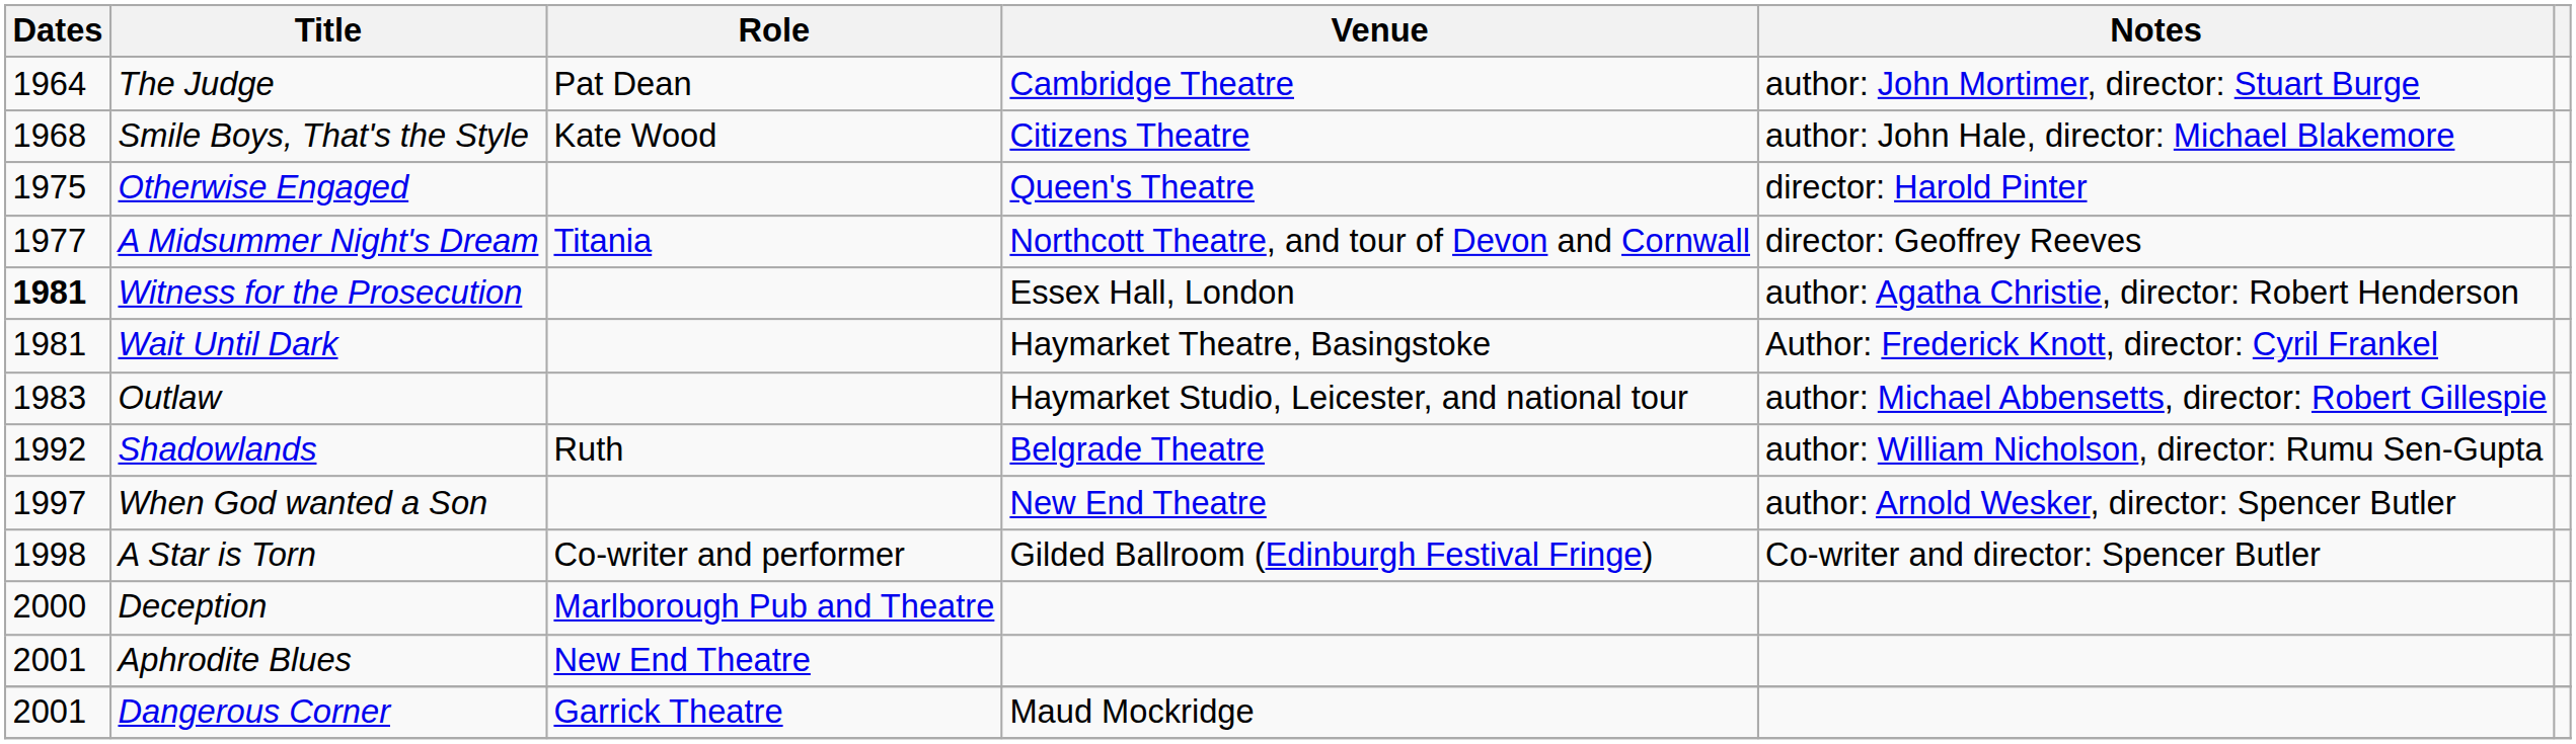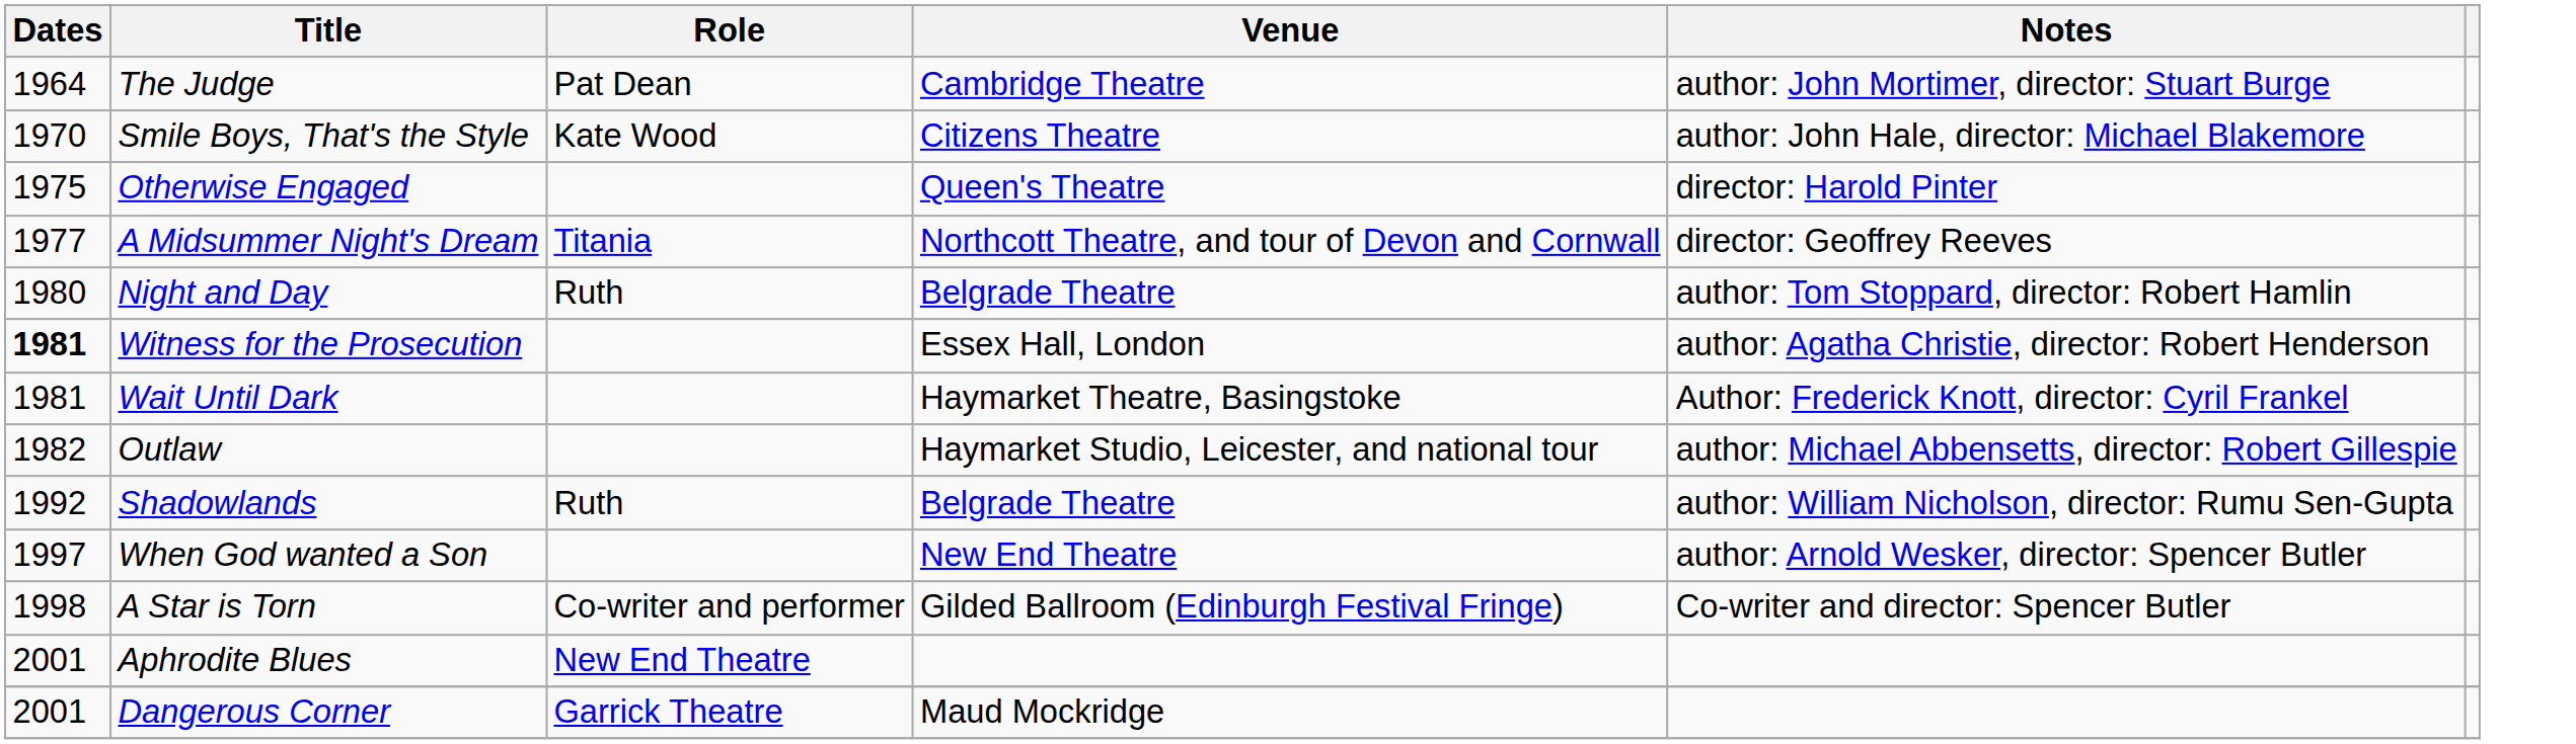 <table class="wikitable sortable">
 <tr>
 <th>Dates</th>
 <th>Title</th>
 <th>Role</th>
 <th>Venue</th>
 <th>Notes</th>
 <th></th>
 </tr>
 <tr>
 <td>1964</td>
 <td><em>The Judge</em></td>
 <td>Pat Dean</td>
 <td><a href='#'>Cambridge Theatre</a></td>
 <td>author: <a href='#'>John Mortimer</a>, director: <a href='#'>Stuart Burge</a></td>
 <td></td>
 </tr>
 <tr>
-<td>1968</td>
+<td>1970</td>
 <td><em>Smile Boys, That's the Style</em></td>
 <td>Kate Wood</td>
 <td><a href='#'>Citizens Theatre</a></td>
 <td>author: John Hale, director: <a href='#'>Michael Blakemore</a></td>
 <td></td>
 </tr>
 <tr>
 <td>1975</td>
 <td><em><a href='#'>Otherwise Engaged</a></em></td>
 <td></td>
 <td><a href='#'>Queen's Theatre</a></td>
 <td>director: <a href='#'>Harold Pinter</a></td>
 <td></td>
 </tr>
 <tr>
 <td>1977</td>
 <td><em><a href='#'>A Midsummer Night's Dream</a></em></td>
 <td><a href='#'>Titania</a></td>
 <td><a href='#'>Northcott Theatre</a>, and tour of <a href='#'>Devon</a> and <a href='#'>Cornwall</a></td>
 <td>director: Geoffrey Reeves</td>
 <td></td>
 </tr>
 <tr>
+<td>1980</td>
+<td><em><a href='#'>Night and Day</a></em></td>
+<td>Ruth</td>
+<td><a href='#'>Belgrade Theatre</a></td>
+<td>author: <a href='#'>Tom Stoppard</a>, director: Robert Hamlin</td>
+<td></td>
+</tr>
+<tr>
 <td><strong>1981</strong></td>
 <td><em><a href='#'>Witness for the Prosecution</a></em></td>
 <td></td>
 <td>Essex Hall, London</td>
 <td>author: <a href='#'>Agatha Christie</a>, director: Robert Henderson</td>
 <td></td>
 </tr>
 <tr>
 <td>1981</td>
 <td><em><a href='#'>Wait Until Dark</a></em></td>
 <td></td>
 <td>Haymarket Theatre, Basingstoke</td>
 <td>Author: <a href='#'>Frederick Knott</a>, director: <a href='#'>Cyril Frankel</a></td>
 <td></td>
 </tr>
 <tr>
-<td>1983</td>
+<td>1982</td>
 <td><em>Outlaw</em></td>
 <td></td>
 <td>Haymarket Studio, Leicester, and national tour</td>
 <td>author: <a href='#'>Michael Abbensetts</a>, director: <a href='#'>Robert Gillespie</a></td>
 <td></td>
 </tr>
 <tr>
 <td>1992</td>
 <td><em><a href='#'>Shadowlands</a></em></td>
 <td>Ruth</td>
 <td><a href='#'>Belgrade Theatre</a></td>
 <td>author: <a href='#'>William Nicholson</a>, director: Rumu Sen-Gupta</td>
 <td></td>
 </tr>
 <tr>
 <td>1997</td>
 <td><em>When God wanted a Son</em></td>
 <td></td>
 <td><a href='#'>New End Theatre</a></td>
 <td>author: <a href='#'>Arnold Wesker</a>, director: Spencer Butler</td>
 <td></td>
 </tr>
 <tr>
 <td>1998</td>
 <td><em>A Star is Torn</em></td>
 <td>Co-writer and performer</td>
 <td>Gilded Ballroom (<a href='#'>Edinburgh Festival Fringe</a>)</td>
 <td>Co-writer and director: Spencer Butler</td>
 <td></td>
 </tr>
 <tr>
-<td>2000</td>
-<td><em>Deception</em></td>
-<td><a href='#'>Marlborough Pub and Theatre</a></td>
-<td></td>
-<td></td>
-<td></td>
-</tr>
-<tr>
 <td>2001</td>
 <td><em>Aphrodite Blues</em></td>
 <td><a href='#'>New End Theatre</a></td>
 <td></td>
 <td></td>
 <td></td>
 </tr>
 <tr>
 </tr>
 <tr>
 <td>2001</td>
 <td><em><a href='#'>Dangerous Corner</a></em></td>
 <td><a href='#'>Garrick Theatre</a></td>
 <td>Maud Mockridge</td>
 <td></td>
 <td></td>
 </tr>
 <tr>
 </tr>
 </table>
